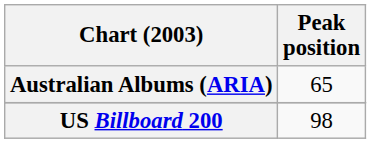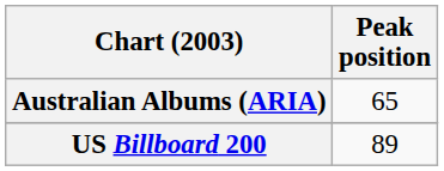 <table class="wikitable sortable plainrowheaders">
 <tr>
 <th>Chart (2003)</th>
 <th>Peak<br>position</th>
 </tr>
 <tr>
 <th scope="row">Australian Albums (<a href='#'>ARIA</a>)</th>
 <td align="center">65</td>
 </tr>
 <tr>
 </tr>
 <tr>
 <th scope="row">US <a href='#'><em>Billboard</em> 200</a></th>
-<td align="center">98</td>
+<td align="center">89</td>
 </tr>
 </table>
